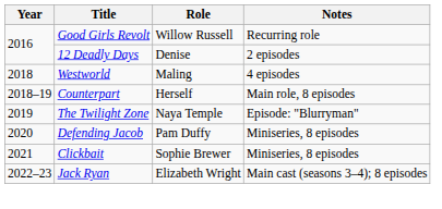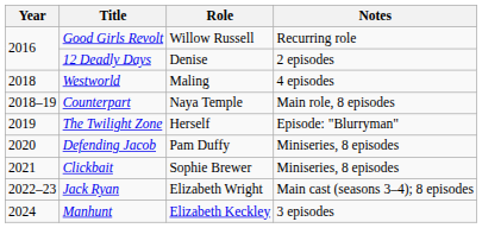 <table class="wikitable">
 <tr>
 <th>Year</th>
 <th>Title</th>
 <th>Role</th>
 <th>Notes</th>
 </tr>
 <tr>
 <td rowspan="2">2016</td>
 <td><em><a href='#'>Good Girls Revolt</a></em></td>
 <td>Willow Russell</td>
 <td>Recurring role</td>
 </tr>
 <tr>
 <td><em><a href='#'>12 Deadly Days</a></em></td>
 <td>Denise</td>
 <td>2 episodes</td>
 </tr>
 <tr>
 <td>2018</td>
 <td><em><a href='#'>Westworld</a></em></td>
 <td>Maling</td>
 <td>4 episodes</td>
 </tr>
 <tr>
 <td>2018–19</td>
 <td><em><a href='#'>Counterpart</a></em></td>
-<td>Herself</td>
+<td>Naya Temple</td>
 <td>Main role, 8 episodes</td>
 </tr>
 <tr>
 <td>2019</td>
 <td><em><a href='#'>The Twilight Zone</a></em></td>
-<td>Naya Temple</td>
+<td>Herself</td>
 <td>Episode: "Blurryman"</td>
 </tr>
 <tr>
 <td>2020</td>
 <td><em><a href='#'>Defending Jacob</a></em></td>
 <td>Pam Duffy</td>
 <td>Miniseries, 8 episodes</td>
 </tr>
 <tr>
 <td>2021</td>
 <td><em><a href='#'>Clickbait</a></em></td>
 <td>Sophie Brewer</td>
 <td>Miniseries, 8 episodes</td>
 </tr>
 <tr>
 <td>2022–23</td>
 <td><em><a href='#'>Jack Ryan</a></em></td>
 <td>Elizabeth Wright</td>
 <td>Main cast (seasons 3–4); 8 episodes</td>
 </tr>
+<tr>
+<td>2024</td>
+<td><em><a href='#'>Manhunt</a></em></td>
+<td><a href='#'>Elizabeth Keckley</a></td>
+<td>3 episodes</td>
+</tr>
 </table>
